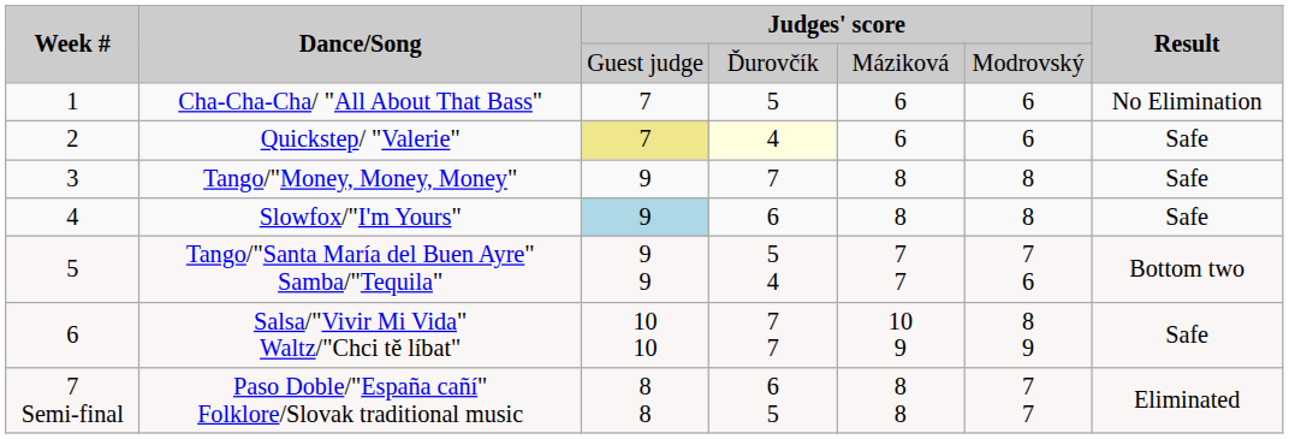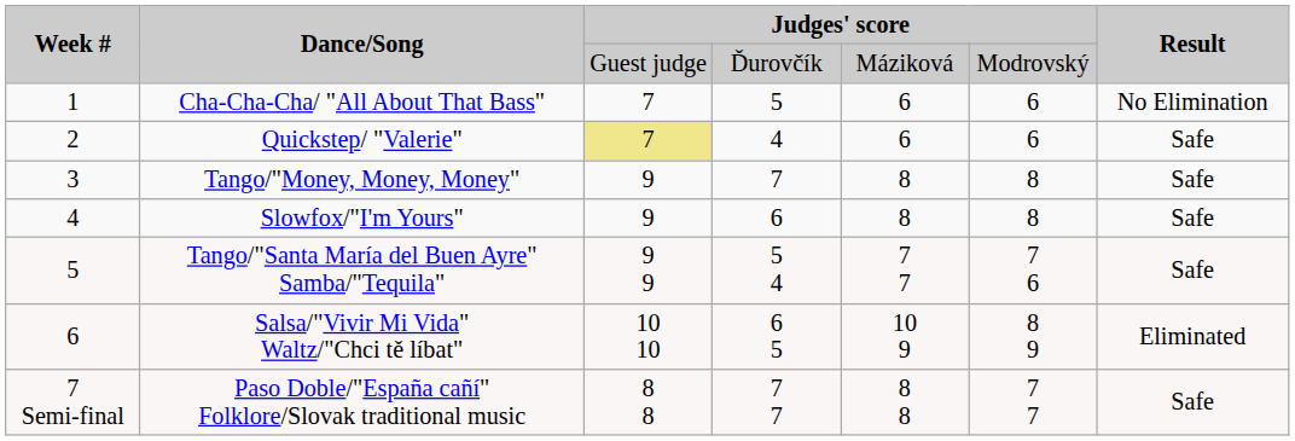 <table class="wikitable" style="text-align:center">
 <tr>
 <th rowspan="2" style="background:#ccc;">Week #</th>
 <th rowspan="2" style="background:#ccc;">Dance/Song</th>
 <th colspan="4" style="background:#ccc;">Judges' score</th>
 <th rowspan="2" style="background:#ccc;">Result</th>
 </tr>
 <tr style="background:#ccc;">
 <td style="width:10%;">Guest judge</td>
 <td style="width:10%;">Ďurovčík</td>
 <td style="width:10%;">Máziková</td>
 <td style="width:10%;">Modrovský</td>
 </tr>
 <tr>
 <td>1</td>
 <td><a href='#'>Cha-Cha-Cha</a>/ "<a href='#'>All About That Bass</a>"</td>
 <td>7</td>
 <td>5</td>
 <td>6</td>
 <td>6</td>
 <td>No Elimination</td>
 </tr>
 <tr>
 <td>2</td>
 <td><a href='#'>Quickstep</a>/ "<a href='#'>Valerie</a>"</td>
 <td style="background: khaki;">7</td>
-<td style="background: lightyellow;">4</td>
+<td>4</td>
 <td>6</td>
 <td>6</td>
 <td>Safe</td>
 </tr>
 <tr>
 <td>3</td>
 <td><a href='#'>Tango</a>/"<a href='#'>Money, Money, Money</a>"</td>
 <td>9</td>
 <td>7</td>
 <td>8</td>
 <td>8</td>
 <td>Safe</td>
 </tr>
 <tr>
 <td>4</td>
 <td><a href='#'>Slowfox</a>/"<a href='#'>I'm Yours</a>"</td>
-<td style="background: lightblue;">9</td>
+<td>9</td>
 <td>6</td>
 <td>8</td>
 <td>8</td>
 <td>Safe</td>
 </tr>
 <tr>
 <td style="text-align: center; background:#faf6f6;">5</td>
 <td style="text-align: center; background:#faf6f6;"><a href='#'>Tango</a>/"<a href='#'>Santa María del Buen Ayre</a>"<br><a href='#'>Samba</a>/"<a href='#'>Tequila</a>"</td>
 <td style="text-align: center; background:#faf6f6;">9 <br> 9</td>
 <td style="text-align: center; background:#faf6f6;">5 <br> 4</td>
 <td style="text-align: center; background:#faf6f6;">7 <br> 7</td>
 <td style="text-align: center; background:#faf6f6;">7 <br> 6</td>
-<td style="text-align: center; background:#faf6f6;">Bottom two</td>
+<td style="text-align: center; background:#faf6f6;">Safe</td>
 </tr>
 <tr>
 <td style="text-align: center; background:#faf6f6;">6</td>
 <td style="text-align: center; background:#faf6f6;"><a href='#'>Salsa</a>/"<a href='#'>Vivir Mi Vida</a>"<br><a href='#'>Waltz</a>/"Chci tě líbat"</td>
 <td style="text-align: center; background:#faf6f6;">10 <br> 10</td>
-<td style="text-align: center; background:#faf6f6;">7 <br> 7</td>
+<td style="text-align: center; background:#faf6f6;">6 <br> 5</td>
 <td style="text-align: center; background:#faf6f6;">10 <br> 9</td>
 <td style="text-align: center; background:#faf6f6;">8 <br> 9</td>
-<td style="text-align: center; background:#faf6f6;">Safe</td>
+<td style="text-align: center; background:#faf6f6;">Eliminated</td>
 </tr>
 <tr>
 <td style="text-align: center; background:#faf6f6;">7<br>Semi-final</td>
 <td style="text-align: center; background:#faf6f6;"><a href='#'>Paso Doble</a>/"<a href='#'>España cañí</a>"<br><a href='#'>Folklore</a>/Slovak traditional music</td>
 <td style="text-align: center; background:#faf6f6;">8 <br> 8</td>
-<td style="text-align: center; background:#faf6f6;">6 <br> 5</td>
+<td style="text-align: center; background:#faf6f6;">7 <br> 7</td>
 <td style="text-align: center; background:#faf6f6;">8 <br> 8</td>
 <td style="text-align: center; background:#faf6f6;">7 <br> 7</td>
-<td style="text-align: center; background:#faf6f6;">Eliminated</td>
+<td style="text-align: center; background:#faf6f6;">Safe</td>
 </tr>
 </table>
